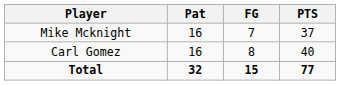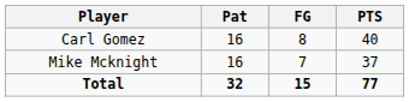 <table class="wikitable sortable">
 <tr>
 <th bgcolor="#DDDDFF" width="29%">Player</th>
 <th bgcolor="#DDDDFF" width="10%">Pat</th>
 <th bgcolor="#DDDDFF" width="10%">FG</th>
 <th bgcolor="#DDDDFF" width="10%">PTS</th>
 </tr>
 <tr align="center">
+<td>Carl Gomez</td>
+<td>16</td>
+<td>8</td>
+<td>40</td>
+</tr>
+<tr align="center">
 <td>Mike Mcknight</td>
 <td>16</td>
 <td>7</td>
 <td>37</td>
-</tr>
-<tr align="center">
-<td>Carl Gomez</td>
-<td>16</td>
-<td>8</td>
-<td>40</td>
 </tr>
 <tr align="center">
 <td><strong>Total</strong></td>
 <td><strong>32</strong></td>
 <td><strong>15</strong></td>
 <td><strong>77</strong></td>
 </tr>
 </table>
